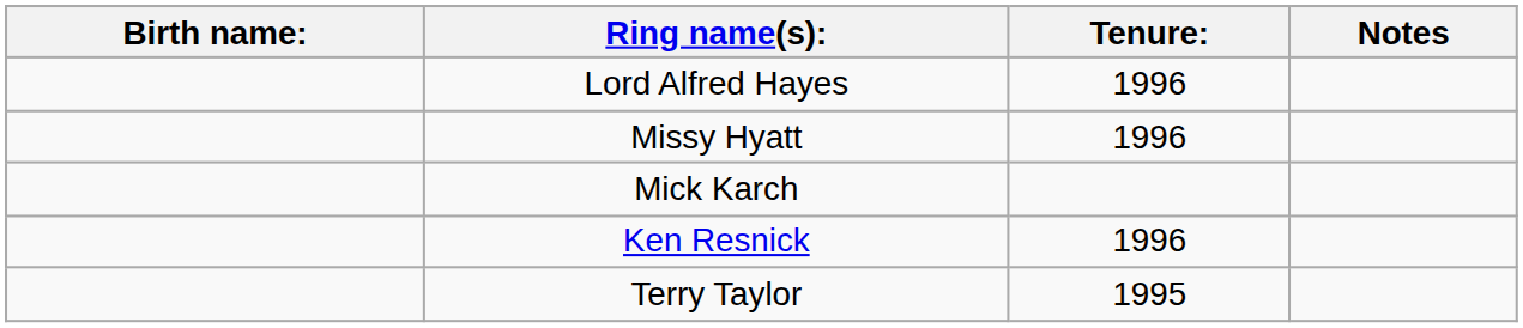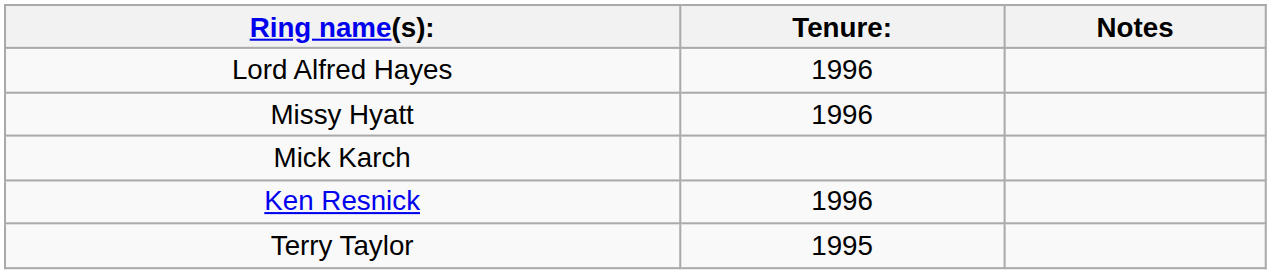 <table class="sortable wikitable" style="font-size:85%; text-align:center; width:70%;">
 <tr>
-<th>Birth name:</th>
 <th><a href='#'>Ring name</a>(s):</th>
 <th>Tenure:</th>
 <th>Notes</th>
 </tr>
 <tr>
-<td> </td>
 <td>Lord Alfred Hayes</td>
 <td sort>1996</td>
 <td></td>
 </tr>
 <tr>
-<td></td>
 <td>Missy Hyatt</td>
 <td sort>1996</td>
 <td></td>
 </tr>
 <tr>
-<td></td>
 <td>Mick Karch</td>
 <td sort></td>
 <td></td>
 </tr>
 <tr>
-<td></td>
 <td><a href='#'>Ken Resnick</a></td>
 <td sort>1996</td>
 <td></td>
 </tr>
 <tr>
-<td></td>
 <td>Terry Taylor</td>
 <td sort>1995</td>
 <td></td>
 </tr>
 </table>
